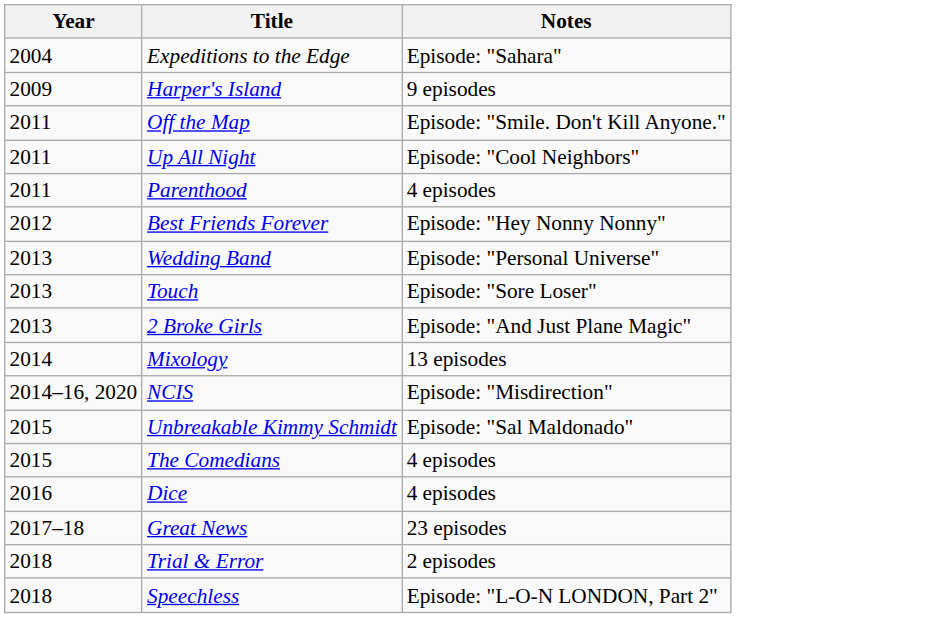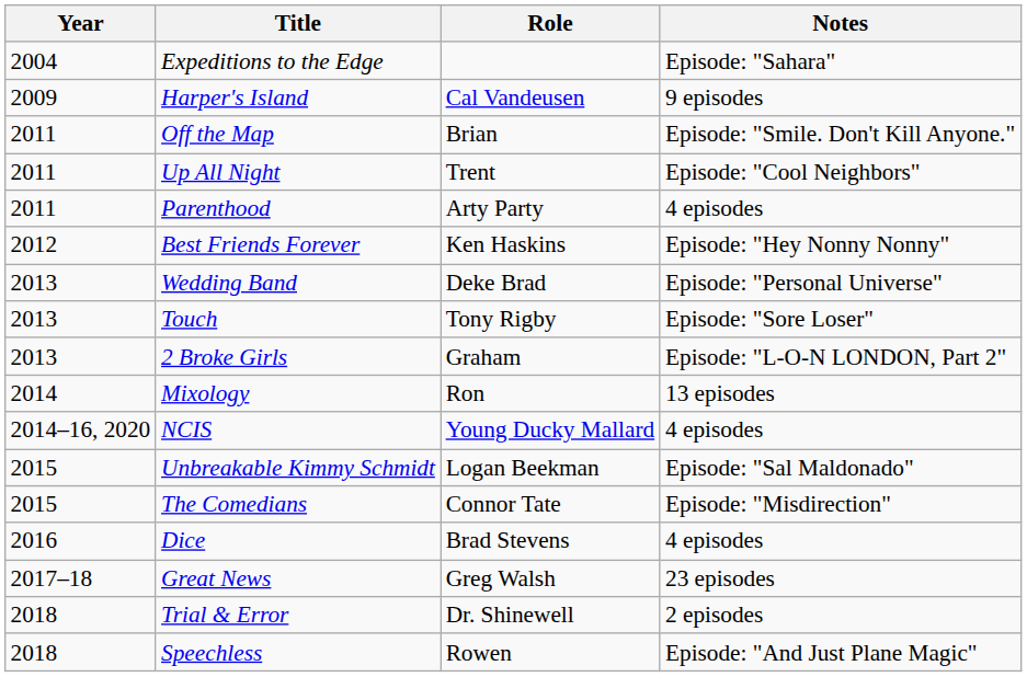 <table class="wikitable sortable">
 <tr>
 <th>Year</th>
 <th>Title</th>
+<th>Role</th>
 <th class="unsortable">Notes</th>
 </tr>
 <tr>
 <td>2004</td>
 <td><em>Expeditions to the Edge</em></td>
+<td></td>
 <td>Episode: "Sahara"</td>
 </tr>
 <tr>
 <td>2009</td>
 <td><em><a href='#'>Harper's Island</a></em></td>
+<td><a href='#'>Cal Vandeusen</a></td>
 <td>9 episodes</td>
 </tr>
 <tr>
 <td>2011</td>
 <td><em><a href='#'>Off the Map</a></em></td>
+<td>Brian</td>
 <td>Episode: "Smile. Don't Kill Anyone."</td>
 </tr>
 <tr>
 <td>2011</td>
 <td><em><a href='#'>Up All Night</a></em></td>
+<td>Trent</td>
 <td>Episode: "Cool Neighbors"</td>
 </tr>
 <tr>
 <td>2011</td>
 <td><em><a href='#'>Parenthood</a></em></td>
+<td>Arty Party</td>
 <td>4 episodes</td>
 </tr>
 <tr>
 <td>2012</td>
 <td><em><a href='#'>Best Friends Forever</a></em></td>
+<td>Ken Haskins</td>
 <td>Episode: "Hey Nonny Nonny"</td>
 </tr>
 <tr>
 <td>2013</td>
 <td><em><a href='#'>Wedding Band</a></em></td>
+<td>Deke Brad</td>
 <td>Episode: "Personal Universe"</td>
 </tr>
 <tr>
 <td>2013</td>
 <td><em><a href='#'>Touch</a></em></td>
+<td>Tony Rigby</td>
 <td>Episode: "Sore Loser"</td>
 </tr>
 <tr>
 <td>2013</td>
 <td><em><a href='#'>2 Broke Girls</a></em></td>
-<td>Episode: "And Just Plane Magic"</td>
+<td>Graham</td>
+<td>Episode: "L-O-N LONDON, Part 2"</td>
 </tr>
 <tr>
 <td>2014</td>
 <td><em><a href='#'>Mixology</a></em></td>
+<td>Ron</td>
 <td>13 episodes</td>
 </tr>
 <tr>
 <td>2014–16, 2020</td>
 <td><em><a href='#'>NCIS</a></em></td>
-<td>Episode: "Misdirection"</td>
+<td><a href='#'>Young Ducky Mallard</a></td>
+<td>4 episodes</td>
 </tr>
 <tr>
 <td>2015</td>
 <td><em><a href='#'>Unbreakable Kimmy Schmidt</a></em></td>
+<td>Logan Beekman</td>
 <td>Episode: "Sal Maldonado"</td>
 </tr>
 <tr>
 <td>2015</td>
 <td><em><a href='#'>The Comedians</a></em></td>
-<td>4 episodes</td>
+<td>Connor Tate</td>
+<td>Episode: "Misdirection"</td>
 </tr>
 <tr>
 <td>2016</td>
 <td><em><a href='#'>Dice</a></em></td>
+<td>Brad Stevens</td>
 <td>4 episodes</td>
 </tr>
 <tr>
 <td>2017–18</td>
 <td><em><a href='#'>Great News</a></em></td>
+<td>Greg Walsh</td>
 <td>23 episodes</td>
 </tr>
 <tr>
 <td>2018</td>
 <td><em><a href='#'>Trial & Error</a></em></td>
+<td>Dr. Shinewell</td>
 <td>2 episodes</td>
 </tr>
 <tr>
 <td>2018</td>
 <td><em><a href='#'>Speechless</a></em></td>
-<td>Episode: "L-O-N LONDON, Part 2"</td>
+<td>Rowen</td>
+<td>Episode: "And Just Plane Magic"</td>
 </tr>
 </table>
